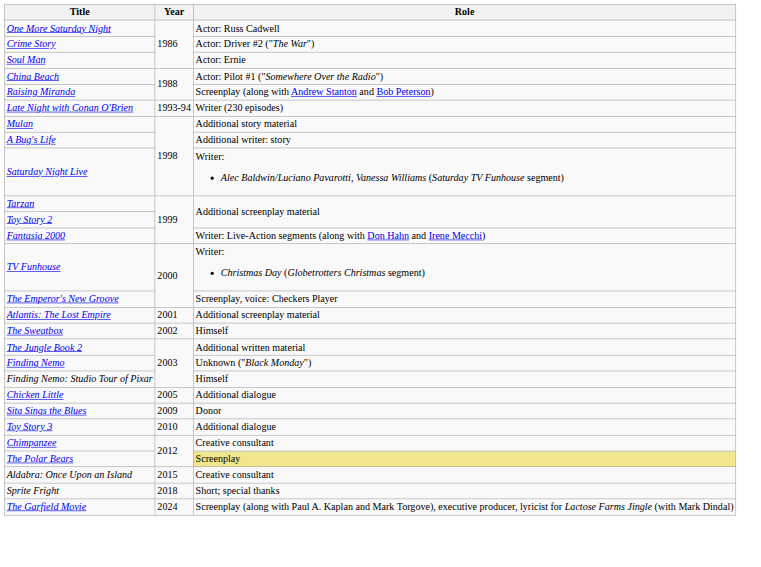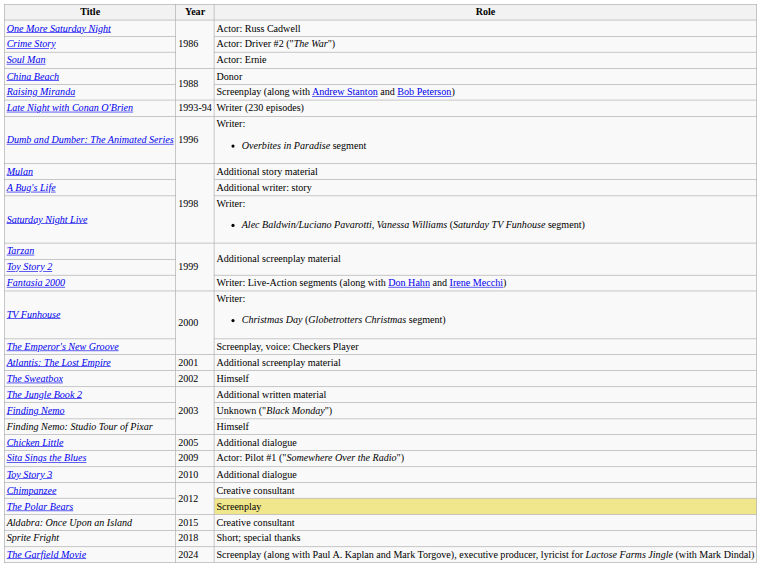 <table class="wikitable plainrowheaders sortable">
 <tr>
 <th scope="col">Title</th>
 <th scope="col">Year</th>
 <th scope="col">Role</th>
 </tr>
 <tr>
 <td><em><a href='#'>One More Saturday Night</a></em></td>
 <td rowspan="3">1986</td>
 <td>Actor: Russ Cadwell</td>
 </tr>
 <tr>
 <td><em><a href='#'>Crime Story</a></em></td>
 <td>Actor: Driver #2 ("<em>The War</em>")</td>
 </tr>
 <tr>
 <td><em><a href='#'>Soul Man</a></em></td>
 <td>Actor: Ernie</td>
 </tr>
 <tr>
 <td><em><a href='#'>China Beach</a></em></td>
 <td rowspan="2">1988</td>
-<td>Actor: Pilot #1 ("<em>Somewhere Over the Radio</em>")</td>
+<td>Donor</td>
 </tr>
 <tr>
 <td><em><a href='#'>Raising Miranda</a></em></td>
 <td>Screenplay (along with <a href='#'>Andrew Stanton</a> and <a href='#'>Bob Peterson</a>)</td>
 </tr>
 <tr>
 <td><em><a href='#'>Late Night with Conan O'Brien</a></em></td>
 <td>1993-94</td>
 <td>Writer (230 episodes)</td>
+</tr>
+<tr>
+<td><em><a href='#'>Dumb and Dumber: The Animated Series</a></em></td>
+<td>1996</td>
+<td>Writer:<br><ul><li><em>Overbites in Paradise</em> segment</li></ul></td>
 </tr>
 <tr>
 <td><em><a href='#'>Mulan</a></em></td>
 <td rowspan="3">1998</td>
 <td>Additional story material</td>
 </tr>
 <tr>
 <td><em><a href='#'>A Bug's Life</a></em></td>
 <td>Additional writer: story</td>
 </tr>
 <tr>
 <td><em><a href='#'>Saturday Night Live</a></em></td>
 <td>Writer:<br><ul><li><em>Alec Baldwin/Luciano Pavarotti, Vanessa Williams</em> (<em>Saturday TV Funhouse</em> segment)</li></ul></td>
 </tr>
 <tr>
 <td><em><a href='#'>Tarzan</a></em></td>
 <td rowspan="3">1999</td>
 <td rowspan=2>Additional screenplay material</td>
 </tr>
 <tr>
 <td><em><a href='#'>Toy Story 2</a></em></td>
 </tr>
 <tr>
 <td><em><a href='#'>Fantasia 2000</a></em></td>
 <td>Writer: Live-Action segments (along with <a href='#'>Don Hahn</a> and <a href='#'>Irene Mecchi</a>)</td>
 </tr>
 <tr>
 <td><em><a href='#'>TV Funhouse</a></em></td>
 <td rowspan="2">2000</td>
 <td>Writer:<br><ul><li><em>Christmas Day</em> (<em>Globetrotters Christmas</em> segment)</li></ul></td>
 </tr>
 <tr>
 <td><em><a href='#'>The Emperor's New Groove</a></em></td>
 <td>Screenplay, voice: Checkers Player</td>
 </tr>
 <tr>
 <td><em><a href='#'>Atlantis: The Lost Empire</a></em></td>
 <td>2001</td>
 <td>Additional screenplay material</td>
 </tr>
 <tr>
 <td><em><a href='#'>The Sweatbox</a></em></td>
 <td>2002</td>
 <td>Himself</td>
 </tr>
 <tr>
 <td><em><a href='#'>The Jungle Book 2</a></em></td>
 <td rowspan="3">2003</td>
 <td>Additional written material</td>
 </tr>
 <tr>
 <td><em><a href='#'>Finding Nemo</a></em></td>
 <td>Unknown ("<em>Black Monday</em>")</td>
 </tr>
 <tr>
 <td><em>Finding Nemo: Studio Tour of Pixar</em></td>
 <td>Himself</td>
 </tr>
 <tr>
 <td><em><a href='#'>Chicken Little</a></em></td>
 <td>2005</td>
 <td>Additional dialogue</td>
 </tr>
 <tr>
 <td><em><a href='#'>Sita Sings the Blues</a></em></td>
 <td>2009</td>
-<td>Donor</td>
+<td>Actor: Pilot #1 ("<em>Somewhere Over the Radio</em>")</td>
 </tr>
 <tr>
 <td><em><a href='#'>Toy Story 3</a></em></td>
 <td>2010</td>
 <td>Additional dialogue</td>
 </tr>
 <tr>
 <td><em><a href='#'>Chimpanzee</a></em></td>
 <td rowspan="2">2012</td>
 <td>Creative consultant</td>
 </tr>
 <tr>
 <td><em><a href='#'>The Polar Bears</a></em></td>
 <td style="background: khaki;">Screenplay</td>
 </tr>
 <tr>
 <td><em>Aldabra: Once Upon an Island</em></td>
 <td>2015</td>
 <td>Creative consultant</td>
 </tr>
 <tr>
 <td><em>Sprite Fright</em></td>
 <td>2018</td>
 <td>Short; special thanks</td>
 </tr>
 <tr>
 <td><em><a href='#'>The Garfield Movie</a></em></td>
 <td>2024</td>
 <td>Screenplay (along with Paul A. Kaplan and Mark Torgove), executive producer, lyricist for <em>Lactose Farms Jingle</em> (with Mark Dindal)</td>
 </tr>
 </table>
